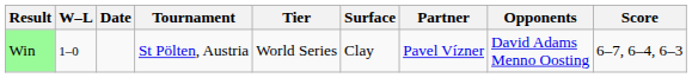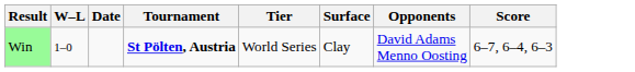 <table class="sortable wikitable">
 <tr>
 <th>Result</th>
 <th class="unsortable">W–L</th>
 <th>Date</th>
 <th>Tournament</th>
 <th>Tier</th>
 <th>Surface</th>
-<th>Partner</th>
 <th>Opponents</th>
 <th class="unsortable">Score</th>
 </tr>
 <tr>
 <td bgcolor=98FB98>Win</td>
 <td><small>1–0</small></td>
 <td><a href='#'></a></td>
-<td><a href='#'>St Pölten</a>, Austria</td>
+<td><strong><a href='#'>St Pölten</a>, Austria</strong></td>
 <td>World Series</td>
 <td>Clay</td>
-<td> <a href='#'>Pavel Vízner</a></td>
 <td> <a href='#'>David Adams</a> <br>  <a href='#'>Menno Oosting</a></td>
 <td>6–7, 6–4, 6–3</td>
 </tr>
 </table>
